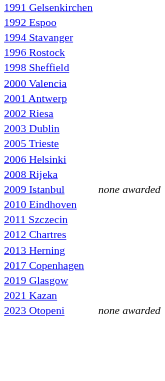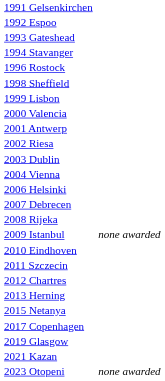 <table>
 <tr>
 <td><a href='#'>1991 Gelsenkirchen</a></td>
 <td></td>
 <td></td>
 <td></td>
 </tr>
 <tr>
 <td><a href='#'>1992 Espoo</a></td>
+<td></td>
+<td></td>
+<td></td>
+</tr>
+<tr>
+<td><a href='#'>1993 Gateshead</a></td>
 <td></td>
 <td></td>
 <td></td>
 </tr>
 <tr>
 <td><a href='#'>1994 Stavanger</a></td>
 <td></td>
 <td></td>
 <td></td>
 </tr>
 <tr>
 <td><a href='#'>1996 Rostock</a></td>
 <td></td>
 <td></td>
 <td></td>
 </tr>
 <tr>
 <td><a href='#'>1998 Sheffield</a></td>
+<td></td>
+<td></td>
+<td></td>
+</tr>
+<tr>
+<td><a href='#'>1999 Lisbon</a></td>
 <td></td>
 <td></td>
 <td></td>
 </tr>
 <tr>
 <td><a href='#'>2000 Valencia</a></td>
 <td></td>
 <td></td>
 <td></td>
 </tr>
 <tr>
 <td><a href='#'>2001 Antwerp</a></td>
 <td></td>
 <td></td>
 <td></td>
 </tr>
 <tr>
 <td><a href='#'>2002 Riesa</a></td>
 <td></td>
 <td></td>
 <td></td>
 </tr>
 <tr>
 <td><a href='#'>2003 Dublin</a></td>
 <td></td>
 <td></td>
 <td></td>
 </tr>
 <tr>
-<td><a href='#'>2005 Trieste</a></td>
+<td><a href='#'>2004 Vienna</a></td>
 <td></td>
 <td></td>
 <td></td>
 </tr>
 <tr>
 <td><a href='#'>2006 Helsinki</a></td>
+<td></td>
+<td></td>
+<td></td>
+</tr>
+<tr>
+<td><a href='#'>2007 Debrecen</a></td>
 <td></td>
 <td></td>
 <td></td>
 </tr>
 <tr>
 <td><a href='#'>2008 Rijeka</a></td>
 <td></td>
 <td></td>
 <td></td>
 </tr>
 <tr>
 <td rowspan=2><a href='#'>2009 Istanbul</a></td>
 <td></td>
 <td rowspan=2><em>none awarded</em></td>
 <td rowspan=2></td>
 </tr>
 <tr>
 <td></td>
 </tr>
 <tr>
 <td><a href='#'>2010 Eindhoven</a></td>
 <td></td>
 <td></td>
 <td></td>
 </tr>
 <tr>
 <td><a href='#'>2011 Szczecin</a></td>
 <td></td>
 <td></td>
 <td></td>
 </tr>
 <tr>
 <td><a href='#'>2012 Chartres</a></td>
 <td></td>
 <td></td>
 <td></td>
 </tr>
 <tr>
 <td><a href='#'>2013 Herning</a></td>
 <td></td>
 <td></td>
 <td></td>
 </tr>
 <tr>
+<td><a href='#'>2015 Netanya</a></td>
+<td></td>
+<td></td>
+<td></td>
+</tr>
+<tr>
 <td><a href='#'>2017 Copenhagen</a></td>
 <td></td>
 <td></td>
 <td></td>
 </tr>
 <tr>
 <td rowspan=2><a href='#'>2019 Glasgow</a></td>
 <td rowspan=2></td>
 <td rowspan=2></td>
 <td></td>
 </tr>
 <tr>
 <td></td>
 </tr>
 <tr>
 <td rowspan=2><a href='#'>2021 Kazan</a></td>
 <td rowspan=2></td>
 <td rowspan=2></td>
 <td></td>
 </tr>
 <tr>
 <td></td>
 </tr>
 <tr>
 <td rowspan=2><a href='#'>2023 Otopeni</a></td>
 <td></td>
 <td rowspan=2><em>none awarded</em></td>
 <td rowspan=2></td>
 </tr>
 <tr>
 <td></td>
 </tr>
 </table>
